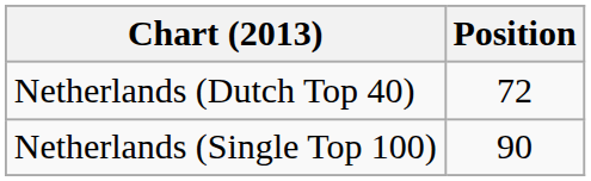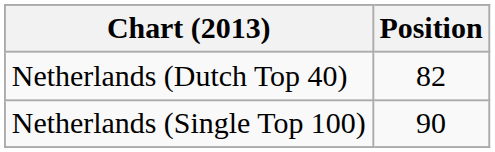 <table class="wikitable sortable">
 <tr>
 <th>Chart (2013)</th>
 <th>Position</th>
 </tr>
 <tr>
 <td>Netherlands (Dutch Top 40)</td>
-<td align="center">72</td>
+<td align="center">82</td>
 </tr>
 <tr>
 <td>Netherlands (Single Top 100)</td>
 <td align="center">90</td>
 </tr>
 </table>
